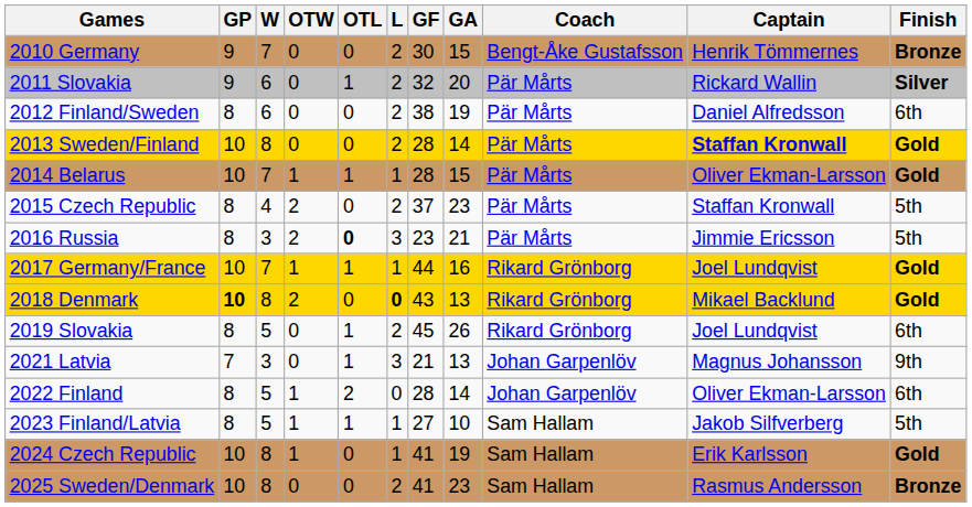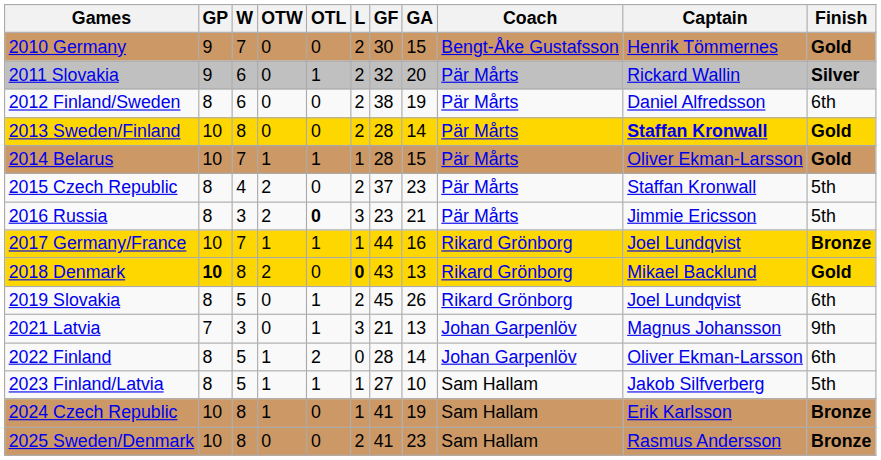 <table class="wikitable sortable">
 <tr>
 <th>Games</th>
 <th>GP</th>
 <th>W</th>
 <th>OTW</th>
 <th>OTL</th>
 <th>L</th>
 <th>GF</th>
 <th>GA</th>
 <th>Coach</th>
 <th>Captain</th>
 <th>Finish</th>
 </tr>
 <tr style="background:#c96">
 <td> <a href='#'>2010 Germany</a></td>
 <td>9</td>
 <td>7</td>
 <td>0</td>
 <td>0</td>
 <td>2</td>
 <td>30</td>
 <td>15</td>
 <td><a href='#'>Bengt-Åke Gustafsson</a></td>
 <td><a href='#'>Henrik Tömmernes</a></td>
-<td><strong>Bronze</strong></td>
+<td><strong>Gold</strong></td>
 </tr>
 <tr style="background:silver">
 <td> <a href='#'>2011 Slovakia</a></td>
 <td>9</td>
 <td>6</td>
 <td>0</td>
 <td>1</td>
 <td>2</td>
 <td>32</td>
 <td>20</td>
 <td><a href='#'>Pär Mårts</a></td>
 <td><a href='#'>Rickard Wallin</a></td>
 <td><strong>Silver</strong></td>
 </tr>
 <tr>
 <td> <a href='#'>2012 Finland/Sweden</a></td>
 <td>8</td>
 <td>6</td>
 <td>0</td>
 <td>0</td>
 <td>2</td>
 <td>38</td>
 <td>19</td>
 <td><a href='#'>Pär Mårts</a></td>
 <td><a href='#'>Daniel Alfredsson</a></td>
 <td>6th</td>
 </tr>
 <tr style="background:gold">
 <td> <a href='#'>2013 Sweden/Finland</a></td>
 <td>10</td>
 <td>8</td>
 <td>0</td>
 <td>0</td>
 <td>2</td>
 <td>28</td>
 <td>14</td>
 <td><a href='#'>Pär Mårts</a></td>
 <td><strong><a href='#'>Staffan Kronwall</a></strong></td>
 <td><strong>Gold</strong></td>
 </tr>
 <tr style="background:#c96">
 <td> <a href='#'>2014 Belarus</a></td>
 <td>10</td>
 <td>7</td>
 <td>1</td>
 <td>1</td>
 <td>1</td>
 <td>28</td>
 <td>15</td>
 <td><a href='#'>Pär Mårts</a></td>
 <td><a href='#'>Oliver Ekman-Larsson</a></td>
 <td><strong>Gold</strong></td>
 </tr>
 <tr>
 <td> <a href='#'>2015 Czech Republic</a></td>
 <td>8</td>
 <td>4</td>
 <td>2</td>
 <td>0</td>
 <td>2</td>
 <td>37</td>
 <td>23</td>
 <td><a href='#'>Pär Mårts</a></td>
 <td><a href='#'>Staffan Kronwall</a></td>
 <td>5th</td>
 </tr>
 <tr>
 <td> <a href='#'>2016 Russia</a></td>
 <td>8</td>
 <td>3</td>
 <td>2</td>
 <td><strong>0</strong></td>
 <td>3</td>
 <td>23</td>
 <td>21</td>
 <td><a href='#'>Pär Mårts</a></td>
 <td><a href='#'>Jimmie Ericsson</a></td>
 <td>5th</td>
 </tr>
 <tr style="background:gold">
 <td> <a href='#'>2017 Germany/France</a></td>
 <td>10</td>
 <td>7</td>
 <td>1</td>
 <td>1</td>
 <td>1</td>
 <td>44</td>
 <td>16</td>
 <td><a href='#'>Rikard Grönborg</a></td>
 <td><a href='#'>Joel Lundqvist</a></td>
-<td><strong>Gold</strong></td>
+<td><strong>Bronze</strong></td>
 </tr>
 <tr style="background:gold">
 <td> <a href='#'>2018 Denmark</a></td>
 <td><strong>10</strong></td>
 <td>8</td>
 <td>2</td>
 <td>0</td>
 <td><strong>0</strong></td>
 <td>43</td>
 <td>13</td>
 <td><a href='#'>Rikard Grönborg</a></td>
 <td><a href='#'>Mikael Backlund</a></td>
 <td><strong>Gold</strong></td>
 </tr>
 <tr>
 <td> <a href='#'>2019 Slovakia</a></td>
 <td>8</td>
 <td>5</td>
 <td>0</td>
 <td>1</td>
 <td>2</td>
 <td>45</td>
 <td>26</td>
 <td><a href='#'>Rikard Grönborg</a></td>
 <td><a href='#'>Joel Lundqvist</a></td>
 <td>6th</td>
 </tr>
 <tr>
 <td> <a href='#'>2021 Latvia</a></td>
 <td>7</td>
 <td>3</td>
 <td>0</td>
 <td>1</td>
 <td>3</td>
 <td>21</td>
 <td>13</td>
 <td><a href='#'>Johan Garpenlöv</a></td>
 <td><a href='#'>Magnus Johansson</a></td>
 <td>9th</td>
 </tr>
 <tr>
 <td> <a href='#'>2022 Finland</a></td>
 <td>8</td>
 <td>5</td>
 <td>1</td>
 <td>2</td>
 <td>0</td>
 <td>28</td>
 <td>14</td>
 <td><a href='#'>Johan Garpenlöv</a></td>
 <td><a href='#'>Oliver Ekman-Larsson</a></td>
 <td>6th</td>
 </tr>
 <tr>
 <td> <a href='#'>2023 Finland/Latvia</a></td>
 <td>8</td>
 <td>5</td>
 <td>1</td>
 <td>1</td>
 <td>1</td>
 <td>27</td>
 <td>10</td>
 <td>Sam Hallam</td>
 <td><a href='#'>Jakob Silfverberg</a></td>
 <td>5th</td>
 </tr>
 <tr style="background:#c96">
 <td> <a href='#'>2024 Czech Republic</a></td>
 <td>10</td>
 <td>8</td>
 <td>1</td>
 <td>0</td>
 <td>1</td>
 <td>41</td>
 <td>19</td>
 <td>Sam Hallam</td>
 <td><a href='#'>Erik Karlsson</a></td>
-<td><strong>Gold</strong></td>
+<td><strong>Bronze</strong></td>
 </tr>
 <tr style="background:#c96">
 <td> <a href='#'>2025 Sweden/Denmark</a></td>
 <td>10</td>
 <td>8</td>
 <td>0</td>
 <td>0</td>
 <td>2</td>
 <td>41</td>
 <td>23</td>
 <td>Sam Hallam</td>
 <td><a href='#'>Rasmus Andersson</a></td>
 <td><strong>Bronze</strong></td>
 </tr>
 </table>
